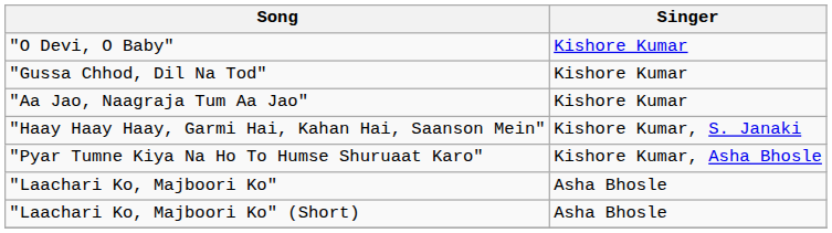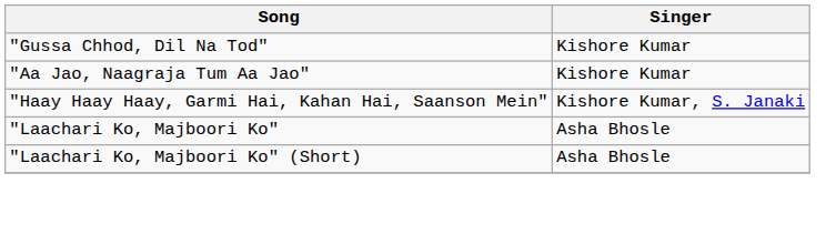 <table class="wikitable" style="font-size:95%;">
 <tr>
 <th>Song</th>
 <th>Singer</th>
-</tr>
-<tr>
-<td>"O Devi, O Baby"</td>
-<td><a href='#'>Kishore Kumar</a></td>
 </tr>
 <tr>
 <td>"Gussa Chhod, Dil Na Tod"</td>
 <td>Kishore Kumar</td>
 </tr>
 <tr>
 <td>"Aa Jao, Naagraja Tum Aa Jao"</td>
 <td>Kishore Kumar</td>
 </tr>
 <tr>
 <td>"Haay Haay Haay, Garmi Hai, Kahan Hai, Saanson Mein"</td>
 <td>Kishore Kumar, <a href='#'>S. Janaki</a></td>
 </tr>
 <tr>
-<td>"Pyar Tumne Kiya Na Ho To Humse Shuruaat Karo"</td>
-<td>Kishore Kumar, <a href='#'>Asha Bhosle</a></td>
-</tr>
-<tr>
 <td>"Laachari Ko, Majboori Ko"</td>
 <td>Asha Bhosle</td>
 </tr>
 <tr>
 <td>"Laachari Ko, Majboori Ko" (Short)</td>
 <td>Asha Bhosle</td>
 </tr>
 <tr>
 </tr>
 </table>
